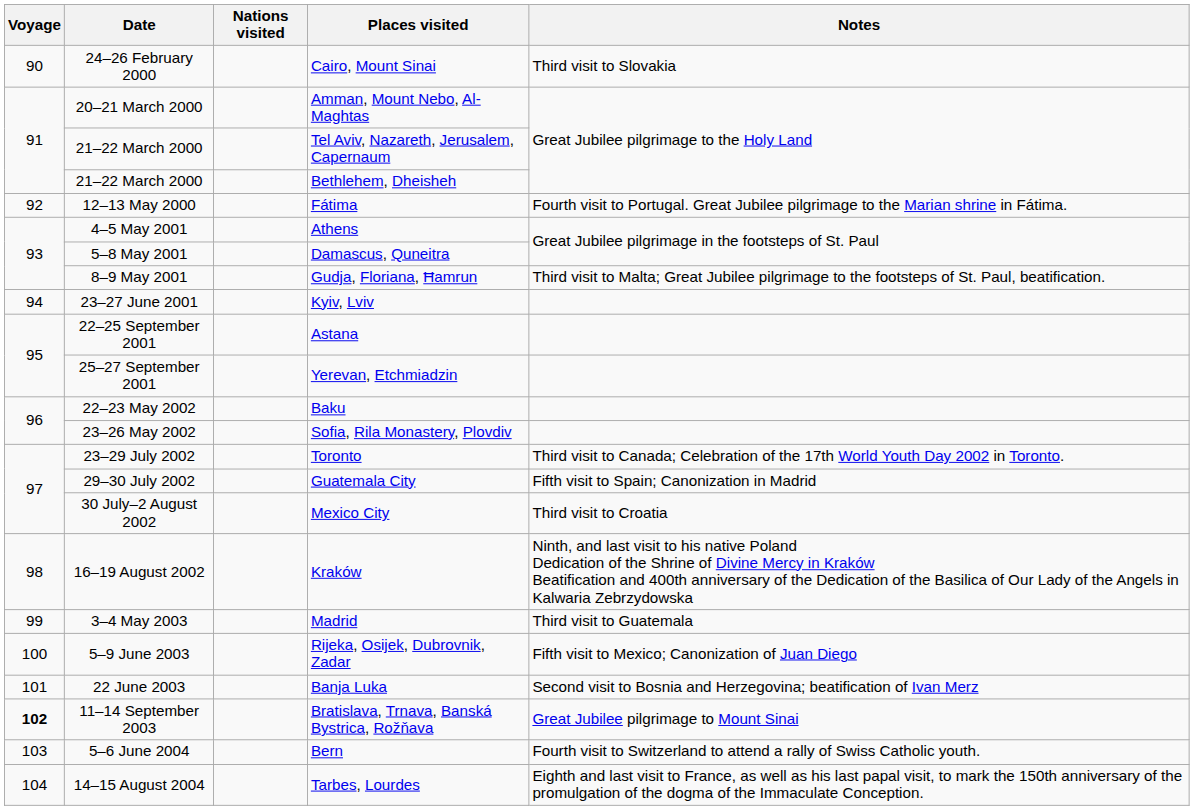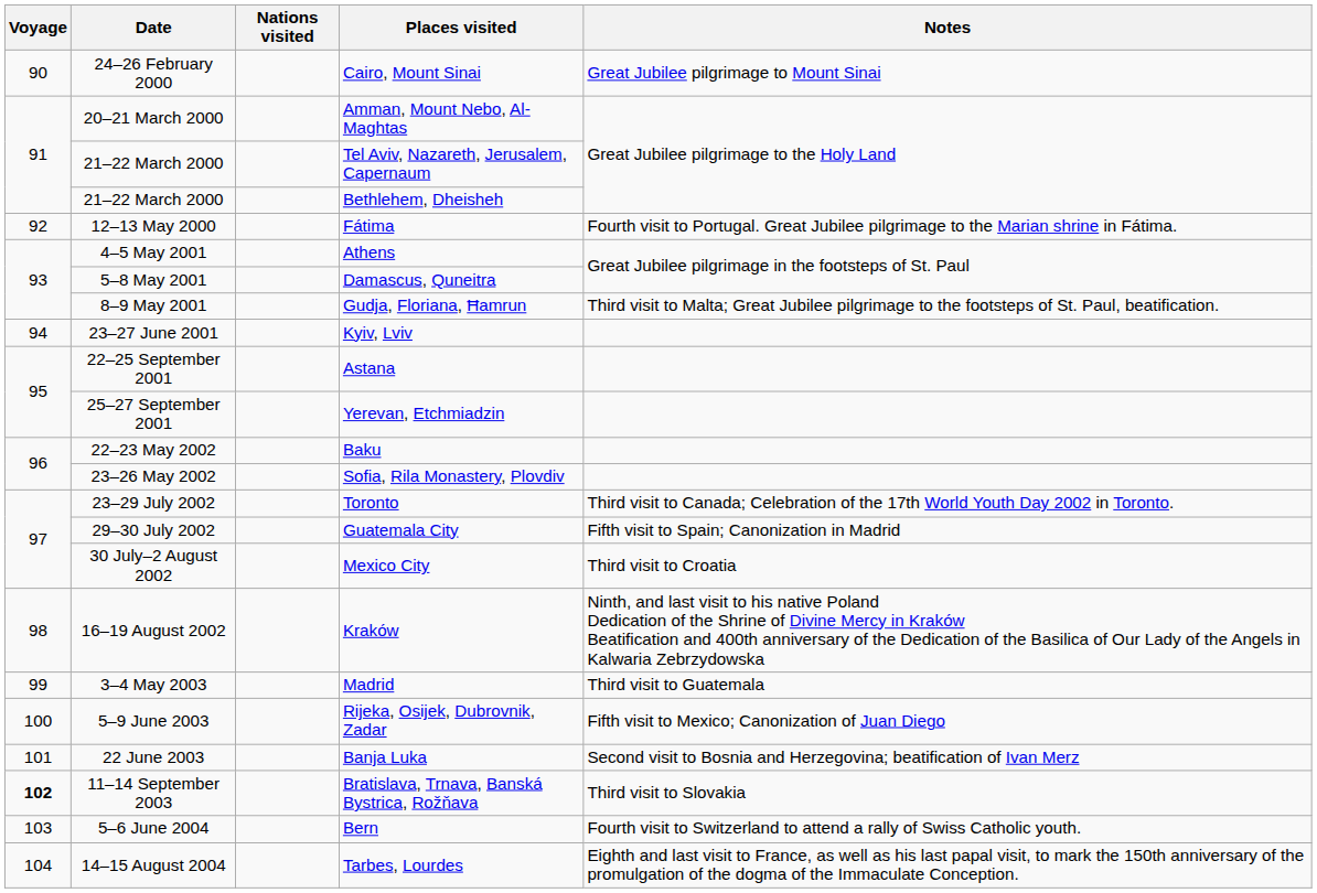 <table class="wikitable" style="font-size: 100%;">
 <tr>
 <th>Voyage</th>
 <th width=150>Date</th>
 <th>Nations visited</th>
 <th>Places visited</th>
 <th>Notes</th>
 </tr>
 <tr>
 <td align="center" align="center">90</td>
 <td align="center">24–26 February 2000</td>
 <td></td>
 <td><a href='#'>Cairo</a>, <a href='#'>Mount Sinai</a></td>
-<td>Third visit to Slovakia</td>
+<td><a href='#'>Great Jubilee</a> pilgrimage to <a href='#'>Mount Sinai</a></td>
 </tr>
 <tr>
 <td rowspan=3 align="center">91</td>
 <td align="center">20–21 March 2000</td>
 <td></td>
 <td><a href='#'>Amman</a>, <a href='#'>Mount Nebo</a>, <a href='#'>Al-Maghtas</a></td>
 <td rowspan=3>Great Jubilee pilgrimage to the <a href='#'>Holy Land</a></td>
 </tr>
 <tr>
 <td align="center">21–22 March 2000</td>
 <td></td>
 <td><a href='#'>Tel Aviv</a>, <a href='#'>Nazareth</a>, <a href='#'>Jerusalem</a>, <a href='#'>Capernaum</a></td>
 </tr>
 <tr>
 <td align="center">21–22 March 2000</td>
 <td></td>
 <td><a href='#'>Bethlehem</a>, <a href='#'>Dheisheh</a></td>
 </tr>
 <tr>
 <td align="center" align="center">92</td>
 <td align="center">12–13 May 2000</td>
 <td></td>
 <td><a href='#'>Fátima</a></td>
 <td>Fourth visit to Portugal. Great Jubilee pilgrimage to the <a href='#'>Marian shrine</a> in Fátima.</td>
 </tr>
 <tr>
 <td rowspan=3 align="center">93</td>
 <td align="center">4–5 May 2001</td>
 <td></td>
 <td><a href='#'>Athens</a></td>
 <td rowspan="2">Great Jubilee pilgrimage in the footsteps of St. Paul</td>
 </tr>
 <tr>
 <td align="center">5–8 May 2001</td>
 <td></td>
 <td><a href='#'>Damascus</a>, <a href='#'>Quneitra</a></td>
 </tr>
 <tr>
 <td align="center">8–9 May 2001</td>
 <td></td>
 <td><a href='#'>Gudja</a>, <a href='#'>Floriana</a>, <a href='#'>Ħamrun</a></td>
 <td>Third visit to Malta; Great Jubilee pilgrimage to the footsteps of St. Paul, beatification.</td>
 </tr>
 <tr>
 <td align="center">94</td>
 <td align="center">23–27 June 2001</td>
 <td></td>
 <td><a href='#'>Kyiv</a>, <a href='#'>Lviv</a></td>
 <td></td>
 </tr>
 <tr>
 <td rowspan=2 align="center">95</td>
 <td align="center">22–25 September 2001</td>
 <td></td>
 <td><a href='#'>Astana</a></td>
 <td></td>
 </tr>
 <tr>
 <td align="center">25–27 September 2001</td>
 <td></td>
 <td><a href='#'>Yerevan</a>, <a href='#'>Etchmiadzin</a></td>
 <td></td>
 </tr>
 <tr>
 <td rowspan=2 align="center">96</td>
 <td align="center">22–23 May 2002</td>
 <td></td>
 <td><a href='#'>Baku</a></td>
 <td></td>
 </tr>
 <tr>
 <td align="center">23–26 May 2002</td>
 <td></td>
 <td><a href='#'>Sofia</a>, <a href='#'>Rila Monastery</a>, <a href='#'>Plovdiv</a></td>
 <td></td>
 </tr>
 <tr>
 <td rowspan=3 align="center">97</td>
 <td align="center">23–29 July 2002</td>
 <td></td>
 <td><a href='#'>Toronto</a></td>
 <td>Third visit to Canada; Celebration of the 17th <a href='#'>World Youth Day 2002</a> in <a href='#'>Toronto</a>.</td>
 </tr>
 <tr>
 <td align="center">29–30 July 2002</td>
 <td></td>
 <td><a href='#'>Guatemala City</a></td>
 <td>Fifth visit to Spain; Canonization in Madrid</td>
 </tr>
 <tr>
 <td align="center">30 July–2 August 2002</td>
 <td></td>
 <td><a href='#'>Mexico City</a></td>
 <td>Third visit to Croatia</td>
 </tr>
 <tr>
 <td align="center" align="center">98</td>
 <td align="center">16–19 August 2002</td>
 <td></td>
 <td><a href='#'>Kraków</a></td>
 <td>Ninth, and last visit to his native Poland<br>Dedication of the Shrine of <a href='#'>Divine Mercy in Kraków</a><br>Beatification and 400th anniversary of the Dedication of the Basilica of Our Lady of the Angels in Kalwaria Zebrzydowska</td>
 </tr>
 <tr>
 <td align="center" align="center">99</td>
 <td align="center">3–4 May 2003</td>
 <td></td>
 <td><a href='#'>Madrid</a></td>
 <td>Third visit to Guatemala</td>
 </tr>
 <tr>
 <td align="center" align="center">100</td>
 <td align="center">5–9 June 2003</td>
 <td></td>
 <td><a href='#'>Rijeka</a>, <a href='#'>Osijek</a>, <a href='#'>Dubrovnik</a>, <a href='#'>Zadar</a></td>
 <td>Fifth visit to Mexico; Canonization of <a href='#'>Juan Diego</a></td>
 </tr>
 <tr>
 <td align="center" align="center">101</td>
 <td align="center">22 June 2003</td>
 <td></td>
 <td><a href='#'>Banja Luka</a></td>
 <td>Second visit to Bosnia and Herzegovina; beatification of <a href='#'>Ivan Merz</a></td>
 </tr>
 <tr>
 <td align="center" align="center"><strong>102</strong></td>
 <td align="center">11–14 September 2003</td>
 <td></td>
 <td><a href='#'>Bratislava</a>, <a href='#'>Trnava</a>, <a href='#'>Banská Bystrica</a>, <a href='#'>Rožňava</a></td>
-<td><a href='#'>Great Jubilee</a> pilgrimage to <a href='#'>Mount Sinai</a></td>
+<td>Third visit to Slovakia</td>
 </tr>
 <tr>
 <td align="center" align="center">103</td>
 <td align="center">5–6 June 2004</td>
 <td></td>
 <td><a href='#'>Bern</a></td>
 <td>Fourth visit to Switzerland to attend a rally of Swiss Catholic youth.</td>
 </tr>
 <tr>
 <td align="center" align="center">104</td>
 <td align="center">14–15 August 2004</td>
 <td></td>
 <td><a href='#'>Tarbes</a>, <a href='#'>Lourdes</a></td>
 <td>Eighth and last visit to France, as well as his last papal visit, to mark the 150th anniversary of the promulgation of the dogma of the Immaculate Conception.</td>
 </tr>
 </table>
